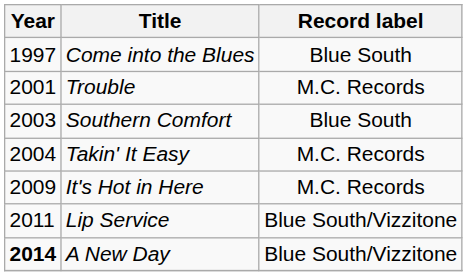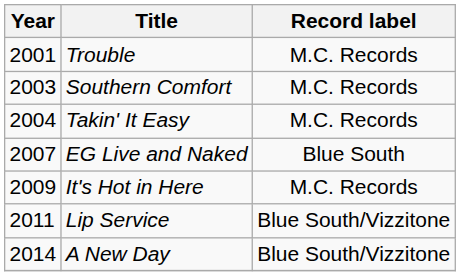 <table class="wikitable sortable">
 <tr>
 <th>Year</th>
 <th>Title</th>
 <th>Record label</th>
-</tr>
-<tr>
-<td>1997</td>
-<td><em>Come into the Blues</em></td>
-<td style="text-align:center;">Blue South</td>
 </tr>
 <tr>
 <td>2001</td>
 <td><em>Trouble</em></td>
 <td style="text-align:center;">M.C. Records</td>
 </tr>
 <tr>
 <td>2003</td>
 <td><em>Southern Comfort</em></td>
-<td style="text-align:center;">Blue South</td>
+<td style="text-align:center;">M.C. Records</td>
 </tr>
 <tr>
 <td>2004</td>
 <td><em>Takin' It Easy</em></td>
 <td style="text-align:center;">M.C. Records</td>
+</tr>
+<tr>
+<td>2007</td>
+<td><em>EG Live and Naked</em></td>
+<td style="text-align:center;">Blue South</td>
 </tr>
 <tr>
 <td>2009</td>
 <td><em>It's Hot in Here</em></td>
 <td style="text-align:center;">M.C. Records</td>
 </tr>
 <tr>
 <td>2011</td>
 <td><em>Lip Service</em></td>
 <td style="text-align:center;">Blue South/Vizzitone</td>
 </tr>
 <tr>
-<td><strong>2014</strong></td>
+<td>2014</td>
 <td><em>A New Day</em></td>
 <td style="text-align:center;">Blue South/Vizzitone</td>
 </tr>
 <tr>
 </tr>
 </table>
